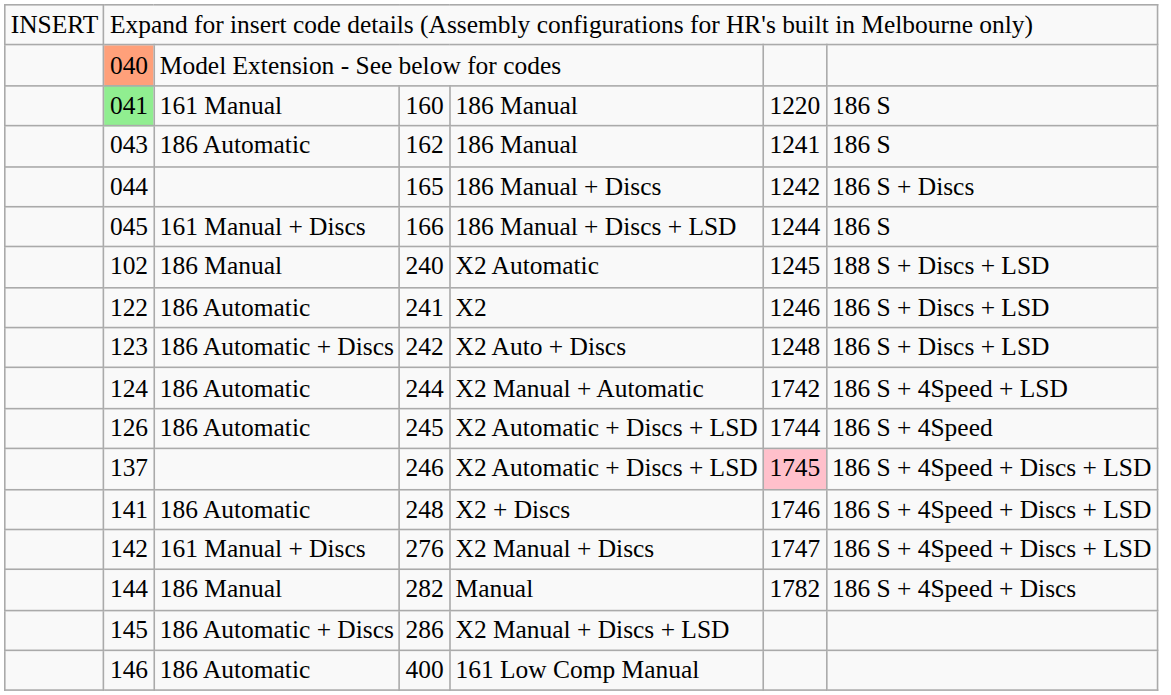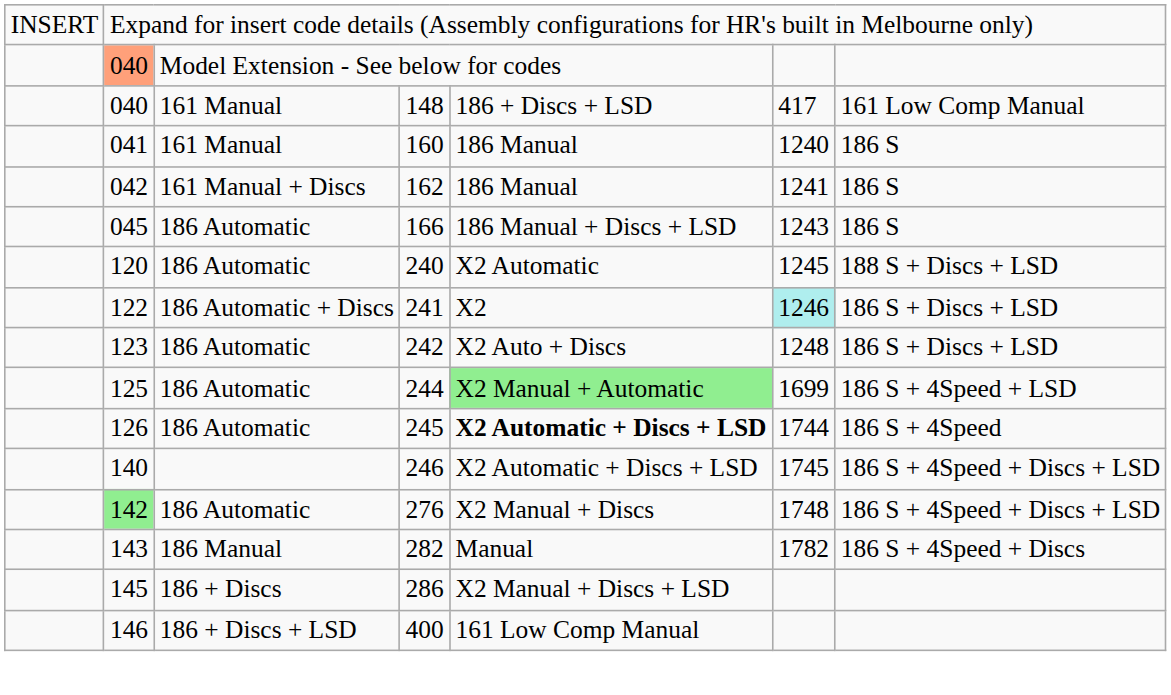 <table class="wikitable mw-collapsible mw-collapsed">
 <tr>
 <td>INSERT</td>
 <td colspan="6">Expand for insert code details (Assembly configurations for HR's built in Melbourne only)</td>
 </tr>
 <tr>
 <td></td>
 <td style="background: lightsalmon;">040</td>
 <td colspan="3">Model Extension - See below for codes</td>
 <td></td>
 <td></td>
 </tr>
 <tr>
 <td></td>
-<td style="background: lightgreen;">041</td>
+<td>040</td>
+<td>161 Manual</td>
+<td>148</td>
+<td>186 + Discs +  LSD</td>
+<td>417</td>
+<td>161 Low Comp Manual</td>
+</tr>
+<tr>
+<td></td>
+<td>041</td>
 <td>161  Manual</td>
 <td>160</td>
 <td>186 Manual</td>
-<td>1220</td>
+<td>1240</td>
 <td>186 S</td>
 </tr>
 <tr>
 <td></td>
-<td>043</td>
-<td>186  Automatic</td>
+<td>042</td>
+<td>161  Manual + Discs</td>
 <td>162</td>
 <td>186 Manual</td>
 <td>1241</td>
 <td>186 S</td>
 </tr>
 <tr>
 <td></td>
-<td>044</td>
-<td></td>
-<td>165</td>
-<td>186 Manual + Discs</td>
-<td>1242</td>
-<td>186 S + Discs</td>
-</tr>
-<tr>
-<td></td>
 <td>045</td>
-<td>161  Manual + Discs</td>
+<td>186  Automatic</td>
 <td>166</td>
 <td>186 Manual + Discs +  LSD</td>
-<td>1244</td>
+<td>1243</td>
 <td>186 S</td>
 </tr>
 <tr>
 <td></td>
-<td>102</td>
-<td>186  Manual</td>
+<td>120</td>
+<td>186  Automatic</td>
 <td>240</td>
 <td>X2 Automatic</td>
 <td>1245</td>
 <td>188 S + Discs + LSD</td>
 </tr>
 <tr>
 <td></td>
 <td>122</td>
-<td>186  Automatic</td>
+<td>186  Automatic + Discs</td>
 <td>241</td>
 <td>X2</td>
-<td>1246</td>
+<td style="background: paleturquoise;">1246</td>
 <td>186 S + Discs + LSD</td>
 </tr>
 <tr>
 <td></td>
 <td>123</td>
-<td>186  Automatic + Discs</td>
+<td>186  Automatic</td>
 <td>242</td>
 <td>X2 Auto + Discs</td>
 <td>1248</td>
 <td>186 S + Discs + LSD</td>
 </tr>
 <tr>
 <td></td>
-<td>124</td>
+<td>125</td>
 <td>186  Automatic</td>
 <td>244</td>
-<td>X2 Manual + Automatic</td>
-<td>1742</td>
+<td style="background: lightgreen;">X2 Manual + Automatic</td>
+<td>1699</td>
 <td>186 S + 4Speed + LSD</td>
 </tr>
 <tr>
 <td></td>
 <td>126</td>
 <td>186  Automatic</td>
 <td>245</td>
-<td>X2 Automatic + Discs  + LSD</td>
+<td><strong>X2 Automatic + Discs  + LSD</strong></td>
 <td>1744</td>
 <td>186 S + 4Speed</td>
 </tr>
 <tr>
 <td></td>
-<td>137</td>
+<td>140</td>
 <td></td>
 <td>246</td>
 <td>X2 Automatic + Discs  + LSD</td>
-<td style="background: pink;">1745</td>
+<td>1745</td>
 <td>186 S + 4Speed +  Discs + LSD</td>
 </tr>
 <tr>
 <td></td>
-<td>141</td>
+<td style="background: lightgreen;">142</td>
 <td>186  Automatic</td>
-<td>248</td>
-<td>X2 + Discs</td>
-<td>1746</td>
+<td>276</td>
+<td>X2 Manual + Discs</td>
+<td>1748</td>
 <td>186 S + 4Speed +  Discs + LSD</td>
 </tr>
 <tr>
 <td></td>
-<td>142</td>
-<td>161  Manual + Discs</td>
-<td>276</td>
-<td>X2 Manual + Discs</td>
-<td>1747</td>
-<td>186 S + 4Speed +  Discs + LSD</td>
-</tr>
-<tr>
-<td></td>
-<td>144</td>
+<td>143</td>
 <td>186  Manual</td>
 <td>282</td>
 <td>Manual</td>
 <td>1782</td>
 <td>186 S + 4Speed +  Discs</td>
 </tr>
 <tr>
 <td></td>
 <td>145</td>
-<td>186  Automatic + Discs</td>
+<td>186  + Discs</td>
 <td>286</td>
 <td>X2 Manual + Discs +  LSD</td>
 <td></td>
 <td></td>
 </tr>
 <tr>
 <td></td>
 <td>146</td>
-<td>186  Automatic</td>
+<td>186  + Discs + LSD</td>
 <td>400</td>
 <td>161 Low Comp Manual</td>
 <td></td>
 <td></td>
 </tr>
 </table>
